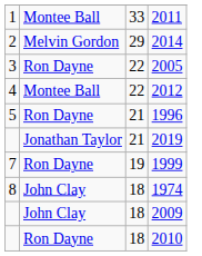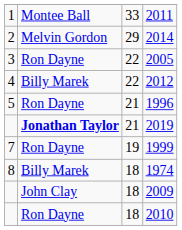 <table class="wikitable">
 <tr>
 </tr>
 <tr>
 <td>1</td>
 <td><a href='#'>Montee Ball</a></td>
 <td>33</td>
 <td><a href='#'>2011</a></td>
 </tr>
 <tr>
 <td>2</td>
 <td><a href='#'>Melvin Gordon</a></td>
 <td>29</td>
 <td><a href='#'>2014</a></td>
 </tr>
 <tr>
 <td>3</td>
 <td><a href='#'>Ron Dayne</a></td>
 <td>22</td>
 <td><a href='#'>2005</a></td>
 </tr>
 <tr>
 <td>4</td>
-<td><a href='#'>Montee Ball</a></td>
+<td><a href='#'>Billy Marek</a></td>
 <td>22</td>
 <td><a href='#'>2012</a></td>
 </tr>
 <tr>
 <td>5</td>
 <td><a href='#'>Ron Dayne</a></td>
 <td>21</td>
 <td><a href='#'>1996</a></td>
 </tr>
 <tr>
 <td></td>
-<td><a href='#'>Jonathan Taylor</a></td>
+<td><strong><a href='#'>Jonathan Taylor</a></strong></td>
 <td>21</td>
 <td><a href='#'>2019</a></td>
 </tr>
 <tr>
 <td>7</td>
 <td><a href='#'>Ron Dayne</a></td>
 <td>19</td>
 <td><a href='#'>1999</a></td>
 </tr>
 <tr>
 <td>8</td>
-<td><a href='#'>John Clay</a></td>
+<td><a href='#'>Billy Marek</a></td>
 <td>18</td>
 <td><a href='#'>1974</a></td>
 </tr>
 <tr>
 <td></td>
 <td><a href='#'>John Clay</a></td>
 <td>18</td>
 <td><a href='#'>2009</a></td>
 </tr>
 <tr>
 <td></td>
 <td><a href='#'>Ron Dayne</a></td>
 <td>18</td>
 <td><a href='#'>2010</a></td>
 </tr>
 </table>
